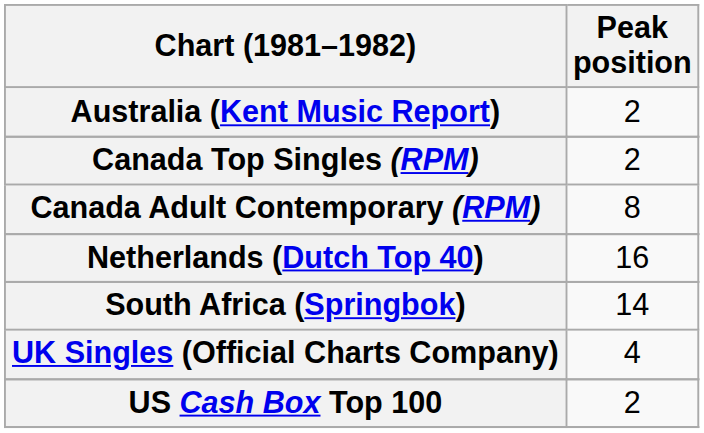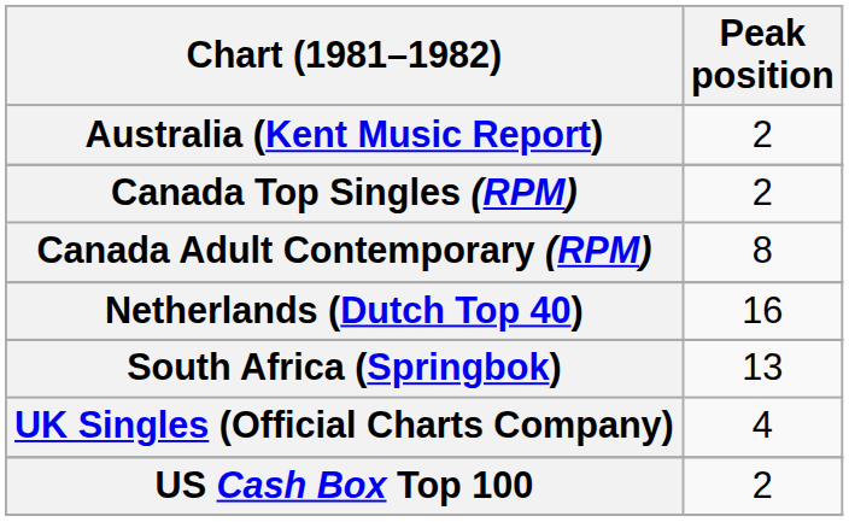 <table class="wikitable sortable plainrowheaders" style="text-align:center">
 <tr>
 <th>Chart (1981–1982)</th>
 <th>Peak<br>position</th>
 </tr>
 <tr>
 <th scope="row">Australia (<a href='#'>Kent Music Report</a>)</th>
 <td>2</td>
 </tr>
 <tr>
 </tr>
 <tr>
 </tr>
 <tr>
 <th scope="row">Canada Top Singles <em>(<a href='#'>RPM</a>)</em></th>
 <td>2</td>
 </tr>
 <tr>
 <th scope="row">Canada Adult Contemporary <em>(<a href='#'>RPM</a>)</em></th>
 <td>8</td>
 </tr>
 <tr>
 </tr>
 <tr>
 </tr>
 <tr>
 <th scope="row">Netherlands (<a href='#'>Dutch Top 40</a>)</th>
 <td>16</td>
 </tr>
 <tr>
 </tr>
 <tr>
 <th scope="row">South Africa (<a href='#'>Springbok</a>)</th>
-<td>14</td>
+<td>13</td>
 </tr>
 <tr>
 <th scope="row"><a href='#'>UK Singles</a> (Official Charts Company)</th>
 <td>4</td>
 </tr>
 <tr>
 </tr>
 <tr>
 </tr>
 <tr>
 <th scope="row">US <em><a href='#'>Cash Box</a></em> Top 100</th>
 <td>2</td>
 </tr>
 <tr>
 </tr>
 </table>
